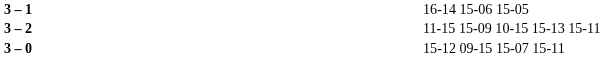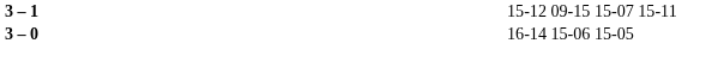 <table width=100% cellspacing=1>
 <tr>
 <th width=20%></th>
 <th width=12%></th>
 <th width=20%></th>
 <th width=33%></th>
 <td></td>
 </tr>
 <tr style=font-size:90%>
 <td align=right></td>
 <td align=center><strong>3 – 1</strong></td>
 <td></td>
-<td>16-14 15-06 15-05</td>
-<td></td>
-</tr>
-<tr style=font-size:90%>
-<td align=right></td>
-<td align=center><strong>3 – 2</strong></td>
-<td></td>
-<td>11-15 15-09 10-15 15-13 15-11</td>
+<td>15-12 09-15 15-07 15-11</td>
 <td></td>
 </tr>
 <tr style=font-size:90%>
 <td align=right></td>
 <td align=center><strong>3 – 0</strong></td>
 <td></td>
-<td>15-12 09-15 15-07 15-11</td>
+<td>16-14 15-06 15-05</td>
 </tr>
 </table>
